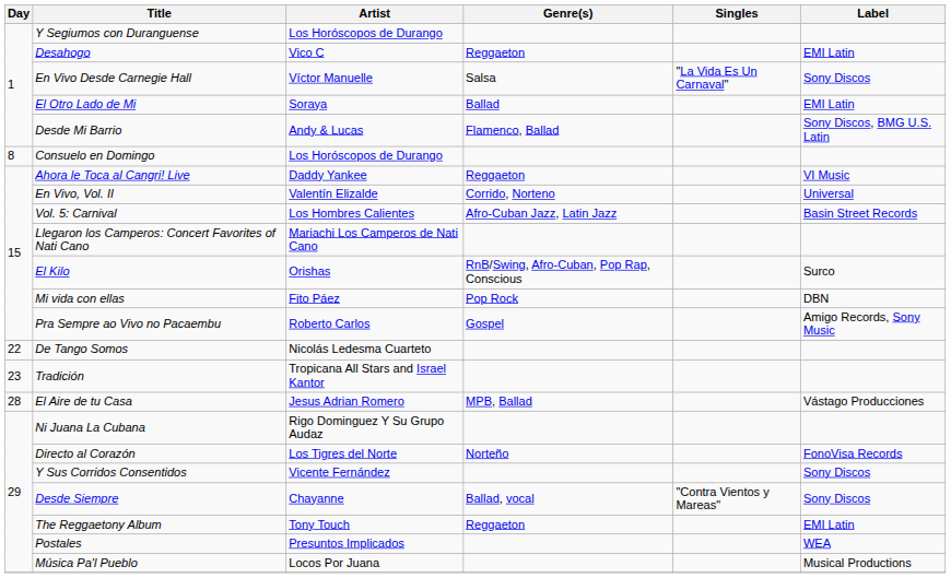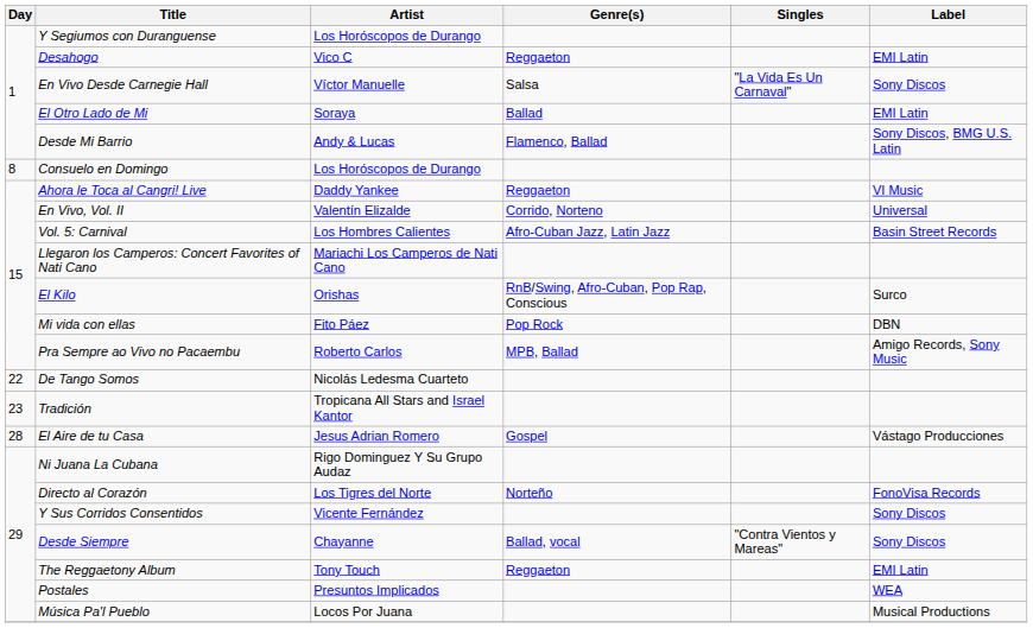 <table class="wikitable sortable" style="text-align: left;">
 <tr>
 <th>Day</th>
 <th>Title</th>
 <th>Artist</th>
 <th>Genre(s)</th>
 <th>Singles</th>
 <th>Label</th>
 </tr>
 <tr>
 <td rowspan="5">1</td>
 <td><em>Y Segiumos con Duranguense</em></td>
 <td><a href='#'>Los Horóscopos de Durango</a></td>
 <td></td>
 <td></td>
 <td></td>
 </tr>
 <tr>
 <td><em><a href='#'>Desahogo</a></em></td>
 <td><a href='#'>Vico C</a></td>
 <td><a href='#'>Reggaeton</a></td>
 <td></td>
 <td><a href='#'>EMI Latin</a></td>
 </tr>
 <tr>
 <td><em>En Vivo Desde Carnegie Hall</em></td>
 <td><a href='#'>Víctor Manuelle</a></td>
 <td>Salsa</td>
 <td>"<a href='#'>La Vida Es Un Carnaval</a>"</td>
 <td><a href='#'>Sony Discos</a></td>
 </tr>
 <tr>
 <td><em><a href='#'>El Otro Lado de Mi</a></em></td>
 <td><a href='#'>Soraya</a></td>
 <td><a href='#'>Ballad</a></td>
 <td></td>
 <td><a href='#'>EMI Latin</a></td>
 </tr>
 <tr>
 <td><em>Desde Mi Barrio</em></td>
 <td><a href='#'>Andy & Lucas</a></td>
 <td><a href='#'>Flamenco</a>, <a href='#'>Ballad</a></td>
 <td></td>
 <td><a href='#'>Sony Discos</a>, <a href='#'>BMG U.S. Latin</a></td>
 </tr>
 <tr>
 <td>8</td>
 <td><em>Consuelo en Domingo</em></td>
 <td><a href='#'>Los Horóscopos de Durango</a></td>
 <td></td>
 <td></td>
 <td></td>
 </tr>
 <tr>
 <td rowspan="7">15</td>
 <td><em><a href='#'>Ahora le Toca al Cangri! Live</a></em></td>
 <td><a href='#'>Daddy Yankee</a></td>
 <td><a href='#'>Reggaeton</a></td>
 <td></td>
 <td><a href='#'>VI Music</a></td>
 </tr>
 <tr>
 <td><em>En Vivo, Vol. II</em></td>
 <td><a href='#'>Valentín Elizalde</a></td>
 <td><a href='#'>Corrido</a>, <a href='#'>Norteno</a></td>
 <td></td>
 <td><a href='#'>Universal</a></td>
 </tr>
 <tr>
 <td><em>Vol. 5: Carnival</em></td>
 <td><a href='#'>Los Hombres Calientes</a></td>
 <td><a href='#'>Afro-Cuban Jazz</a>, <a href='#'>Latin Jazz</a></td>
 <td></td>
 <td><a href='#'>Basin Street Records</a></td>
 </tr>
 <tr>
 <td><em>Llegaron los Camperos: Concert Favorites of Nati Cano</em></td>
 <td><a href='#'>Mariachi Los Camperos de Nati Cano</a></td>
 <td></td>
 <td></td>
 <td></td>
 </tr>
 <tr>
 <td><em><a href='#'>El Kilo</a></em></td>
 <td><a href='#'>Orishas</a></td>
 <td><a href='#'>RnB</a>/<a href='#'>Swing</a>, <a href='#'>Afro-Cuban</a>, <a href='#'>Pop Rap</a>, Conscious</td>
 <td></td>
 <td>Surco</td>
 </tr>
 <tr>
 <td><em>Mi vida con ellas</em></td>
 <td><a href='#'>Fito Páez</a></td>
 <td><a href='#'>Pop Rock</a></td>
 <td></td>
 <td>DBN</td>
 </tr>
 <tr>
 <td><em> Pra Sempre ao Vivo no Pacaembu</em></td>
 <td><a href='#'>Roberto Carlos</a></td>
-<td><a href='#'>Gospel</a></td>
+<td><a href='#'>MPB</a>, <a href='#'>Ballad</a></td>
 <td></td>
 <td>Amigo Records, <a href='#'>Sony Music</a></td>
 </tr>
 <tr>
 <td>22</td>
 <td><em>De Tango Somos</em></td>
 <td>Nicolás Ledesma Cuarteto</td>
 <td></td>
 <td></td>
 <td></td>
 </tr>
 <tr>
 <td>23</td>
 <td><em>Tradición</em></td>
 <td>Tropicana All Stars and <a href='#'>Israel Kantor</a></td>
 <td></td>
 <td></td>
 <td></td>
 </tr>
 <tr>
 <td>28</td>
 <td><em> El Aire de tu Casa</em></td>
 <td><a href='#'>Jesus Adrian Romero</a></td>
-<td><a href='#'>MPB</a>, <a href='#'>Ballad</a></td>
+<td><a href='#'>Gospel</a></td>
 <td></td>
 <td>Vástago Producciones</td>
 </tr>
 <tr>
 <td rowspan="7">29</td>
 <td><em>Ni Juana La Cubana</em></td>
 <td>Rigo Dominguez Y Su Grupo Audaz</td>
 <td></td>
 <td></td>
 <td></td>
 </tr>
 <tr>
 <td><em>Directo al Corazón</em></td>
 <td><a href='#'>Los Tigres del Norte</a></td>
 <td><a href='#'>Norteño</a></td>
 <td></td>
 <td><a href='#'>FonoVisa Records</a></td>
 </tr>
 <tr>
 <td><em>Y Sus Corridos Consentidos</em></td>
 <td><a href='#'>Vicente Fernández</a></td>
 <td></td>
 <td></td>
 <td><a href='#'>Sony Discos</a></td>
 </tr>
 <tr>
 <td><em><a href='#'>Desde Siempre</a></em></td>
 <td><a href='#'>Chayanne</a></td>
 <td><a href='#'>Ballad</a>, <a href='#'>vocal</a></td>
 <td>"Contra Vientos y Mareas"</td>
 <td><a href='#'>Sony Discos</a></td>
 </tr>
 <tr>
 <td><em>The Reggaetony Album</em></td>
 <td><a href='#'>Tony Touch</a></td>
 <td><a href='#'>Reggaeton</a></td>
 <td></td>
 <td><a href='#'>EMI Latin</a></td>
 </tr>
 <tr>
 <td><em>Postales</em></td>
 <td><a href='#'>Presuntos Implicados</a></td>
 <td></td>
 <td></td>
 <td><a href='#'>WEA</a></td>
 </tr>
 <tr>
 <td><em>Música Pa'l Pueblo</em></td>
 <td>Locos Por Juana</td>
 <td></td>
 <td></td>
 <td>Musical Productions</td>
 </tr>
 <tr>
 </tr>
 </table>
